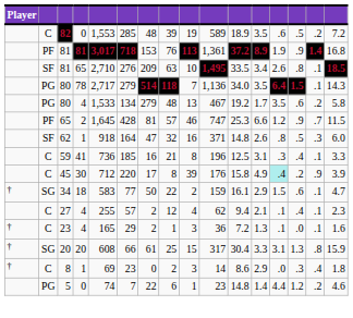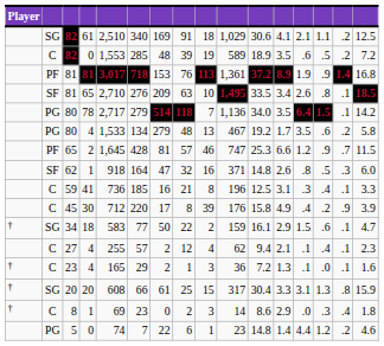 <table class="wikitable sortable" style="font-size: 95%; text-align:right;">
 <tr>
 <th style="background:#753BBD; color:#FFFFFF; border-top:#010101 3px solid; border-bottom:#010101 3px solid;">Player</th>
 <th style="background:#753BBD; color:#FFFFFF; border-top:#010101 3px solid; border-bottom:#010101 3px solid;"></th>
 <th style="background:#753BBD; color:#FFFFFF; border-top:#010101 3px solid; border-bottom:#010101 3px solid;"></th>
 <th style="background:#753BBD; color:#FFFFFF; border-top:#010101 3px solid; border-bottom:#010101 3px solid;"></th>
 <th style="background:#753BBD; color:#FFFFFF; border-top:#010101 3px solid; border-bottom:#010101 3px solid;"></th>
 <th style="background:#753BBD; color:#FFFFFF; border-top:#010101 3px solid; border-bottom:#010101 3px solid;"></th>
 <th style="background:#753BBD; color:#FFFFFF; border-top:#010101 3px solid; border-bottom:#010101 3px solid;"></th>
 <th style="background:#753BBD; color:#FFFFFF; border-top:#010101 3px solid; border-bottom:#010101 3px solid;"></th>
 <th style="background:#753BBD; color:#FFFFFF; border-top:#010101 3px solid; border-bottom:#010101 3px solid;"></th>
 <th style="background:#753BBD; color:#FFFFFF; border-top:#010101 3px solid; border-bottom:#010101 3px solid;"></th>
 <th style="background:#753BBD; color:#FFFFFF; border-top:#010101 3px solid; border-bottom:#010101 3px solid;"></th>
 <th style="background:#753BBD; color:#FFFFFF; border-top:#010101 3px solid; border-bottom:#010101 3px solid;"></th>
 <th style="background:#753BBD; color:#FFFFFF; border-top:#010101 3px solid; border-bottom:#010101 3px solid;"></th>
 <th style="background:#753BBD; color:#FFFFFF; border-top:#010101 3px solid; border-bottom:#010101 3px solid;"></th>
 <th style="background:#753BBD; color:#FFFFFF; border-top:#010101 3px solid; border-bottom:#010101 3px solid;"></th>
 <th style="background:#753BBD; color:#FFFFFF; border-top:#010101 3px solid; border-bottom:#010101 3px solid;"></th>
+</tr>
+<tr>
+<td style="text-align:left;"></td>
+<td style="text-align:center;">SG</td>
+<td style="background:#010101; color:#BA0C2F;"><strong>82</strong></td>
+<td>61</td>
+<td>2,510</td>
+<td>340</td>
+<td>169</td>
+<td>91</td>
+<td>18</td>
+<td>1,029</td>
+<td>30.6</td>
+<td>4.1</td>
+<td>2.1</td>
+<td>1.1</td>
+<td>.2</td>
+<td>12.5</td>
 </tr>
 <tr>
 <td style="text-align:left;"></td>
 <td style="text-align:center;">C</td>
 <td style="background:#010101; color:#BA0C2F;"><strong>82</strong></td>
 <td>0</td>
 <td>1,553</td>
 <td>285</td>
 <td>48</td>
 <td>39</td>
 <td>19</td>
 <td>589</td>
 <td>18.9</td>
 <td>3.5</td>
 <td>.6</td>
 <td>.5</td>
 <td>.2</td>
 <td>7.2</td>
 </tr>
 <tr>
 <td style="text-align:left;"></td>
 <td style="text-align:center;">PF</td>
 <td>81</td>
 <td style="background:#010101; color:#BA0C2F;"><strong>81</strong></td>
 <td style="background:#010101; color:#BA0C2F;"><strong>3,017</strong></td>
 <td style="background:#010101; color:#BA0C2F;"><strong>718</strong></td>
 <td>153</td>
 <td>76</td>
 <td style="background:#010101; color:#BA0C2F;"><strong>113</strong></td>
 <td>1,361</td>
 <td style="background:#010101; color:#BA0C2F;"><strong>37.2</strong></td>
 <td style="background:#010101; color:#BA0C2F;"><strong>8.9</strong></td>
 <td>1.9</td>
 <td>.9</td>
 <td style="background:#010101; color:#BA0C2F;"><strong>1.4</strong></td>
 <td>16.8</td>
 </tr>
 <tr>
 <td style="text-align:left;"></td>
 <td style="text-align:center;">SF</td>
 <td>81</td>
 <td>65</td>
 <td>2,710</td>
 <td>276</td>
 <td>209</td>
 <td>63</td>
 <td>10</td>
 <td style="background:#010101; color:#BA0C2F;"><strong>1,495</strong></td>
 <td>33.5</td>
 <td>3.4</td>
 <td>2.6</td>
 <td>.8</td>
 <td>.1</td>
 <td style="background:#010101; color:#BA0C2F;"><strong>18.5</strong></td>
 </tr>
 <tr>
 <td style="text-align:left;"></td>
 <td style="text-align:center;">PG</td>
 <td>80</td>
 <td>78</td>
 <td>2,717</td>
 <td>279</td>
 <td style="background:#010101; color:#BA0C2F;"><strong>514</strong></td>
 <td style="background:#010101; color:#BA0C2F;"><strong>118</strong></td>
 <td>7</td>
 <td>1,136</td>
 <td>34.0</td>
 <td>3.5</td>
 <td style="background:#010101; color:#BA0C2F;"><strong>6.4</strong></td>
 <td style="background:#010101; color:#BA0C2F;"><strong>1.5</strong></td>
 <td>.1</td>
-<td>14.3</td>
+<td>14.2</td>
 </tr>
 <tr>
 <td style="text-align:left;"></td>
 <td style="text-align:center;">PG</td>
 <td>80</td>
 <td>4</td>
 <td>1,533</td>
 <td>134</td>
 <td>279</td>
 <td>48</td>
 <td>13</td>
 <td>467</td>
 <td>19.2</td>
 <td>1.7</td>
 <td>3.5</td>
 <td>.6</td>
 <td>.2</td>
 <td>5.8</td>
 </tr>
 <tr>
 <td style="text-align:left;"></td>
 <td style="text-align:center;">PF</td>
 <td>65</td>
 <td>2</td>
 <td>1,645</td>
 <td>428</td>
 <td>81</td>
 <td>57</td>
 <td>46</td>
 <td>747</td>
 <td>25.3</td>
 <td>6.6</td>
 <td>1.2</td>
 <td>.9</td>
 <td>.7</td>
 <td>11.5</td>
 </tr>
 <tr>
 <td style="text-align:left;"></td>
 <td style="text-align:center;">SF</td>
 <td>62</td>
 <td>1</td>
 <td>918</td>
 <td>164</td>
 <td>47</td>
 <td>32</td>
 <td>16</td>
 <td>371</td>
 <td>14.8</td>
 <td>2.6</td>
 <td>.8</td>
 <td>.5</td>
 <td>.3</td>
 <td>6.0</td>
 </tr>
 <tr>
 <td style="text-align:left;"></td>
 <td style="text-align:center;">C</td>
 <td>59</td>
 <td>41</td>
 <td>736</td>
 <td>185</td>
 <td>16</td>
 <td>21</td>
 <td>8</td>
 <td>196</td>
 <td>12.5</td>
 <td>3.1</td>
 <td>.3</td>
 <td>.4</td>
 <td>.1</td>
 <td>3.3</td>
 </tr>
 <tr>
 <td style="text-align:left;"></td>
 <td style="text-align:center;">C</td>
 <td>45</td>
 <td>30</td>
 <td>712</td>
 <td>220</td>
 <td>17</td>
 <td>8</td>
 <td>39</td>
 <td>176</td>
 <td>15.8</td>
 <td>4.9</td>
-<td style="background: paleturquoise;">.4</td>
+<td>.4</td>
 <td>.2</td>
 <td>.9</td>
 <td>3.9</td>
 </tr>
 <tr>
 <td style="text-align:left;"><sup>†</sup></td>
 <td style="text-align:center;">SG</td>
 <td>34</td>
 <td>18</td>
 <td>583</td>
 <td>77</td>
 <td>50</td>
 <td>22</td>
 <td>2</td>
 <td>159</td>
 <td>16.1</td>
 <td>2.9</td>
 <td>1.5</td>
 <td>.6</td>
 <td>.1</td>
 <td>4.7</td>
 </tr>
 <tr>
 <td style="text-align:left;"></td>
 <td style="text-align:center;">C</td>
 <td>27</td>
 <td>4</td>
 <td>255</td>
 <td>57</td>
 <td>2</td>
 <td>12</td>
 <td>4</td>
 <td>62</td>
 <td>9.4</td>
 <td>2.1</td>
 <td>.1</td>
 <td>.4</td>
 <td>.1</td>
 <td>2.3</td>
 </tr>
 <tr>
 <td style="text-align:left;"><sup>†</sup></td>
 <td style="text-align:center;">C</td>
 <td>23</td>
 <td>4</td>
 <td>165</td>
 <td>29</td>
 <td>2</td>
 <td>1</td>
 <td>3</td>
 <td>36</td>
 <td>7.2</td>
 <td>1.3</td>
 <td>.1</td>
 <td>.0</td>
 <td>.1</td>
 <td>1.6</td>
 </tr>
 <tr>
 <td style="text-align:left;"><sup>†</sup></td>
 <td style="text-align:center;">SG</td>
 <td>20</td>
 <td>20</td>
 <td>608</td>
 <td>66</td>
 <td>61</td>
 <td>25</td>
 <td>15</td>
 <td>317</td>
 <td>30.4</td>
 <td>3.3</td>
 <td>3.1</td>
 <td>1.3</td>
 <td>.8</td>
 <td>15.9</td>
 </tr>
 <tr>
 <td style="text-align:left;"><sup>†</sup></td>
 <td style="text-align:center;">C</td>
 <td>8</td>
 <td>1</td>
 <td>69</td>
 <td>23</td>
 <td>0</td>
 <td>2</td>
 <td>3</td>
 <td>14</td>
 <td>8.6</td>
 <td>2.9</td>
 <td>.0</td>
 <td>.3</td>
 <td>.4</td>
 <td>1.8</td>
 </tr>
 <tr>
 <td style="text-align:left;"></td>
 <td style="text-align:center;">PG</td>
 <td>5</td>
 <td>0</td>
 <td>74</td>
 <td>7</td>
 <td>22</td>
 <td>6</td>
 <td>1</td>
 <td>23</td>
 <td>14.8</td>
 <td>1.4</td>
 <td>4.4</td>
 <td>1.2</td>
 <td>.2</td>
 <td>4.6</td>
 </tr>
 </table>
